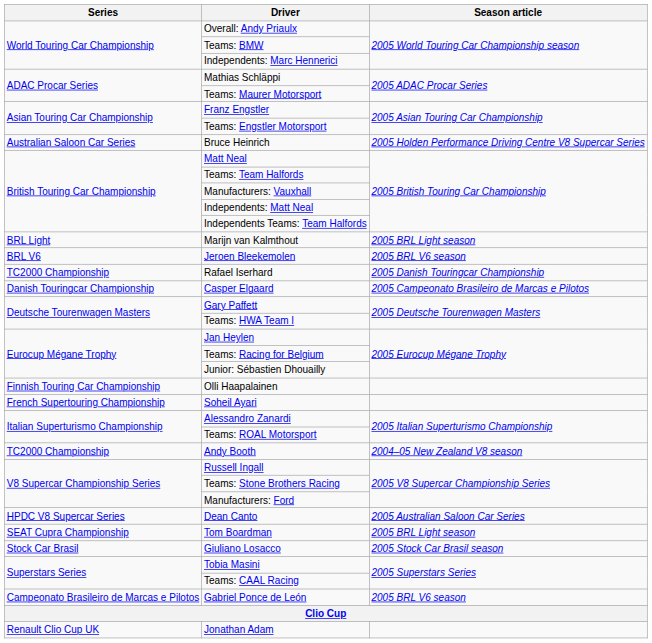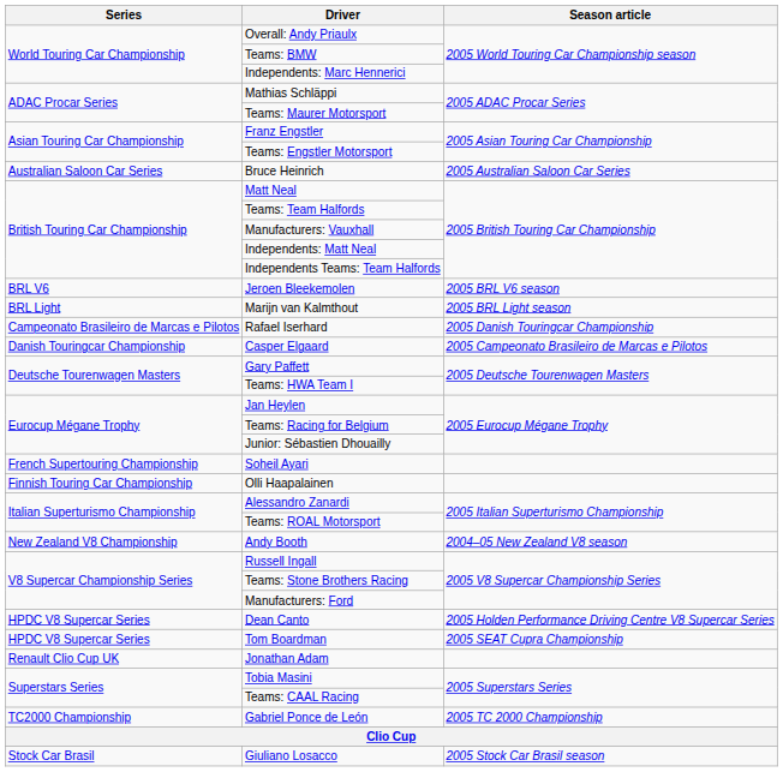 <table class="wikitable" style="font-size: 87%;">
 <tr>
 <th>Series</th>
 <th>Driver</th>
 <th>Season article</th>
 </tr>
 <tr>
 <td rowspan=3><a href='#'>World Touring Car Championship</a></td>
 <td>Overall:  <a href='#'>Andy Priaulx</a></td>
 <td rowspan=3><em><a href='#'>2005 World Touring Car Championship season</a></em></td>
 </tr>
 <tr>
 <td>Teams:  <a href='#'>BMW</a></td>
 </tr>
 <tr>
 <td>Independents:  <a href='#'>Marc Hennerici</a></td>
 </tr>
 <tr>
 <td rowspan=2><a href='#'>ADAC Procar Series</a></td>
 <td> Mathias Schläppi</td>
 <td rowspan=2><em><a href='#'>2005 ADAC Procar Series</a></em></td>
 </tr>
 <tr>
 <td>Teams:  <a href='#'>Maurer Motorsport</a></td>
 </tr>
 <tr>
 <td rowspan=2><a href='#'>Asian Touring Car Championship</a></td>
 <td> <a href='#'>Franz Engstler</a></td>
 <td rowspan=2><em><a href='#'>2005 Asian Touring Car Championship</a></em></td>
 </tr>
 <tr>
 <td>Teams:  <a href='#'>Engstler Motorsport</a></td>
 </tr>
 <tr>
 <td><a href='#'>Australian Saloon Car Series</a></td>
 <td> Bruce Heinrich</td>
-<td><em><a href='#'>2005 Holden Performance Driving Centre V8 Supercar Series</a></em></td>
+<td><em><a href='#'>2005 Australian Saloon Car Series</a></em></td>
 </tr>
 <tr>
 <td rowspan=5><a href='#'>British Touring Car Championship</a></td>
 <td> <a href='#'>Matt Neal</a></td>
 <td rowspan=5><em><a href='#'>2005 British Touring Car Championship</a></em></td>
 </tr>
 <tr>
 <td>Teams:  <a href='#'>Team Halfords</a></td>
 </tr>
 <tr>
 <td>Manufacturers:  <a href='#'>Vauxhall</a></td>
 </tr>
 <tr>
 <td>Independents:  <a href='#'>Matt Neal</a></td>
 </tr>
 <tr>
 <td>Independents Teams:  <a href='#'>Team Halfords</a></td>
 </tr>
 <tr>
+<td><a href='#'>BRL V6</a></td>
+<td> <a href='#'>Jeroen Bleekemolen</a></td>
+<td><em><a href='#'>2005 BRL V6 season</a></em></td>
+</tr>
+<tr>
 <td><a href='#'>BRL Light</a></td>
 <td> Marijn van Kalmthout</td>
 <td><em><a href='#'>2005 BRL Light season</a></em></td>
 </tr>
 <tr>
-<td><a href='#'>BRL V6</a></td>
-<td> <a href='#'>Jeroen Bleekemolen</a></td>
-<td><em><a href='#'>2005 BRL V6 season</a></em></td>
-</tr>
-<tr>
-<td><a href='#'>TC2000 Championship</a></td>
+<td><a href='#'>Campeonato Brasileiro de Marcas e Pilotos</a></td>
 <td> Rafael Iserhard</td>
 <td><em><a href='#'>2005 Danish Touringcar Championship</a></em></td>
 </tr>
 <tr>
 <td><a href='#'>Danish Touringcar Championship</a></td>
 <td> <a href='#'>Casper Elgaard</a></td>
 <td><em><a href='#'>2005 Campeonato Brasileiro de Marcas e Pilotos</a></em></td>
 </tr>
 <tr>
 <td rowspan=2><a href='#'>Deutsche Tourenwagen Masters</a></td>
 <td> <a href='#'>Gary Paffett</a></td>
 <td rowspan=2><em><a href='#'>2005 Deutsche Tourenwagen Masters</a></em></td>
 </tr>
 <tr>
 <td>Teams:  <a href='#'>HWA Team I</a></td>
 </tr>
 <tr>
 <td rowspan=3><a href='#'>Eurocup Mégane Trophy</a></td>
 <td> <a href='#'>Jan Heylen</a></td>
 <td rowspan=3><em><a href='#'>2005 Eurocup Mégane Trophy</a></em></td>
 </tr>
 <tr>
 <td>Teams:  <a href='#'>Racing for Belgium</a></td>
 </tr>
 <tr>
 <td>Junior:  Sébastien Dhouailly</td>
 </tr>
 <tr>
-<td><a href='#'>Finnish Touring Car Championship</a></td>
-<td> Olli Haapalainen</td>
+<td><a href='#'>French Supertouring Championship</a></td>
+<td> <a href='#'>Soheil Ayari</a></td>
 <td></td>
 </tr>
 <tr>
-<td><a href='#'>French Supertouring Championship</a></td>
-<td> <a href='#'>Soheil Ayari</a></td>
+<td><a href='#'>Finnish Touring Car Championship</a></td>
+<td> Olli Haapalainen</td>
 <td></td>
 </tr>
 <tr>
 <td rowspan=2><a href='#'>Italian Superturismo Championship</a></td>
 <td> <a href='#'>Alessandro Zanardi</a></td>
 <td rowspan=2><em><a href='#'>2005 Italian Superturismo Championship</a></em></td>
 </tr>
 <tr>
 <td>Teams:  <a href='#'>ROAL Motorsport</a></td>
 </tr>
 <tr>
-<td><a href='#'>TC2000 Championship</a></td>
+<td><a href='#'>New Zealand V8 Championship</a></td>
 <td> <a href='#'>Andy Booth</a></td>
 <td><em><a href='#'>2004–05 New Zealand V8 season</a></em></td>
 </tr>
 <tr>
 <td rowspan=3><a href='#'>V8 Supercar Championship Series</a></td>
 <td> <a href='#'>Russell Ingall</a></td>
 <td rowspan=3><em><a href='#'>2005 V8 Supercar Championship Series</a></em></td>
 </tr>
 <tr>
 <td>Teams:  <a href='#'>Stone Brothers Racing</a></td>
 </tr>
 <tr>
 <td>Manufacturers:  <a href='#'>Ford</a></td>
 </tr>
 <tr>
 <td><a href='#'>HPDC V8 Supercar Series</a></td>
 <td> <a href='#'>Dean Canto</a></td>
-<td><em><a href='#'>2005 Australian Saloon Car Series</a></em></td>
+<td><em><a href='#'>2005 Holden Performance Driving Centre V8 Supercar Series</a></em></td>
 </tr>
 <tr>
-<td><a href='#'>SEAT Cupra Championship</a></td>
+<td><a href='#'>HPDC V8 Supercar Series</a></td>
 <td> <a href='#'>Tom Boardman</a></td>
-<td><em><a href='#'>2005 BRL Light season</a></em></td>
+<td><em><a href='#'>2005 SEAT Cupra Championship</a></em></td>
 </tr>
 <tr>
-<td><a href='#'>Stock Car Brasil</a></td>
-<td> <a href='#'>Giuliano Losacco</a></td>
-<td><em><a href='#'>2005 Stock Car Brasil season</a></em></td>
+<td><a href='#'>Renault Clio Cup UK</a></td>
+<td> <a href='#'>Jonathan Adam</a></td>
+<td></td>
 </tr>
 <tr>
 <td rowspan=2><a href='#'>Superstars Series</a></td>
 <td> <a href='#'>Tobia Masini</a></td>
 <td rowspan=2><em><a href='#'>2005 Superstars Series</a></em></td>
 </tr>
 <tr>
 <td>Teams:  <a href='#'>CAAL Racing</a></td>
 </tr>
 <tr>
-<td><a href='#'>Campeonato Brasileiro de Marcas e Pilotos</a></td>
+<td><a href='#'>TC2000 Championship</a></td>
 <td> <a href='#'>Gabriel Ponce de León</a></td>
-<td><em><a href='#'>2005 BRL V6 season</a></em></td>
+<td><em><a href='#'>2005 TC 2000 Championship</a></em></td>
 </tr>
 <tr>
 <th colspan=3><a href='#'>Clio Cup</a></th>
 </tr>
 <tr>
-<td><a href='#'>Renault Clio Cup UK</a></td>
-<td> <a href='#'>Jonathan Adam</a></td>
-<td></td>
+<td><a href='#'>Stock Car Brasil</a></td>
+<td> <a href='#'>Giuliano Losacco</a></td>
+<td><em><a href='#'>2005 Stock Car Brasil season</a></em></td>
 </tr>
 </table>
